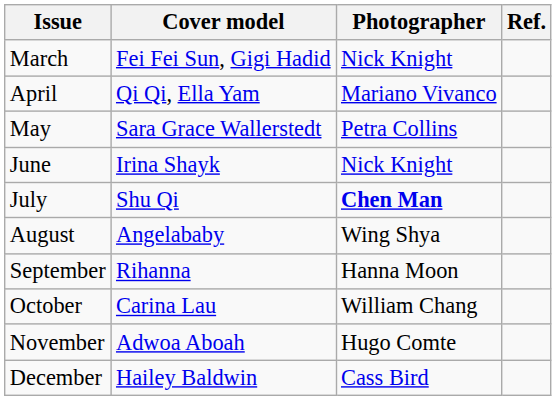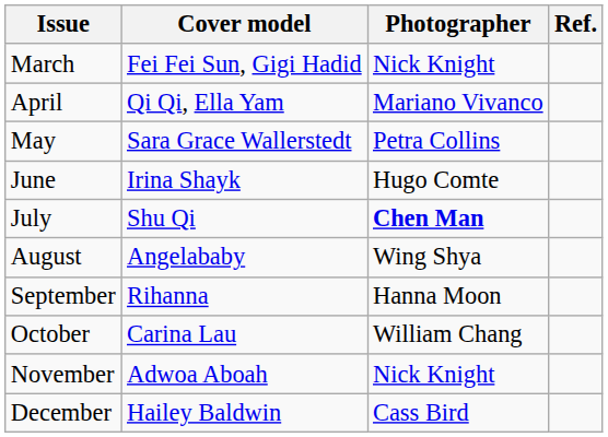 <table class="sortable wikitable">
 <tr>
 <th>Issue</th>
 <th>Cover model</th>
 <th>Photographer</th>
 <th>Ref.</th>
 </tr>
 <tr>
 <td>March</td>
 <td><a href='#'>Fei Fei Sun</a>, <a href='#'>Gigi Hadid</a></td>
 <td><a href='#'>Nick Knight</a></td>
 <td></td>
 </tr>
 <tr>
 <td>April</td>
 <td><a href='#'>Qi Qi</a>, <a href='#'>Ella Yam</a></td>
 <td><a href='#'>Mariano Vivanco</a></td>
 <td></td>
 </tr>
 <tr>
 <td>May</td>
 <td><a href='#'>Sara Grace Wallerstedt</a></td>
 <td><a href='#'>Petra Collins</a></td>
 <td></td>
 </tr>
 <tr>
 <td>June</td>
 <td><a href='#'>Irina Shayk</a></td>
-<td><a href='#'>Nick Knight</a></td>
+<td>Hugo Comte</td>
 <td></td>
 </tr>
 <tr>
 <td>July</td>
 <td><a href='#'>Shu Qi</a></td>
 <td><strong><a href='#'>Chen Man</a></strong></td>
 <td></td>
 </tr>
 <tr>
 <td>August</td>
 <td><a href='#'>Angelababy</a></td>
 <td>Wing Shya</td>
 <td></td>
 </tr>
 <tr>
 <td>September</td>
 <td><a href='#'>Rihanna</a></td>
 <td>Hanna Moon</td>
 <td></td>
 </tr>
 <tr>
 <td>October</td>
 <td><a href='#'>Carina Lau</a></td>
 <td>William Chang</td>
 <td></td>
 </tr>
 <tr>
 <td>November</td>
 <td><a href='#'>Adwoa Aboah</a></td>
-<td>Hugo Comte</td>
+<td><a href='#'>Nick Knight</a></td>
 <td></td>
 </tr>
 <tr>
 <td>December</td>
 <td><a href='#'>Hailey Baldwin</a></td>
 <td><a href='#'>Cass Bird</a></td>
 <td></td>
 </tr>
 </table>
